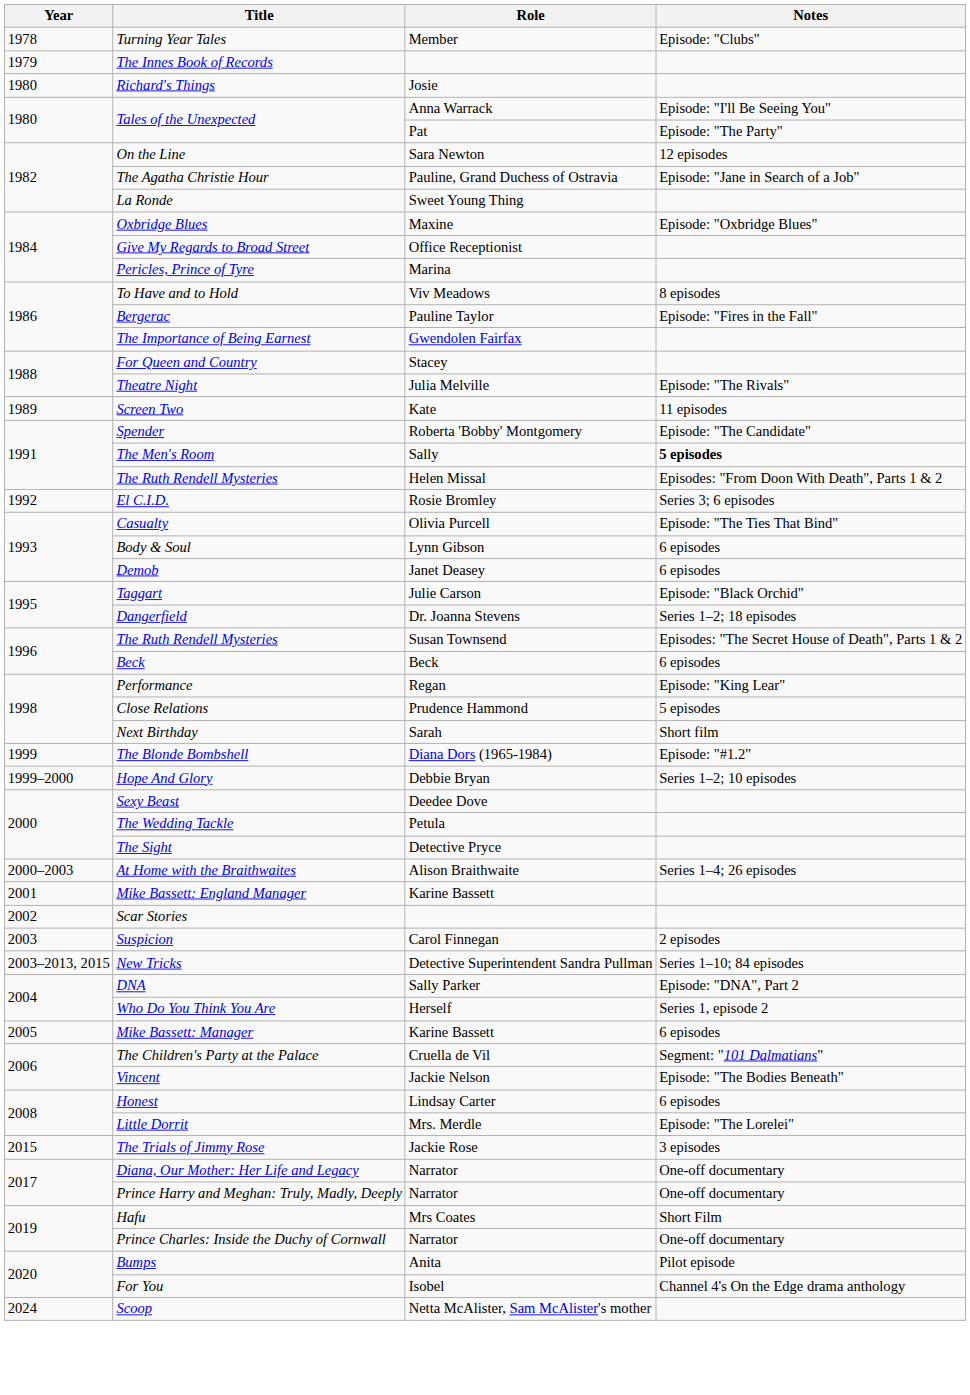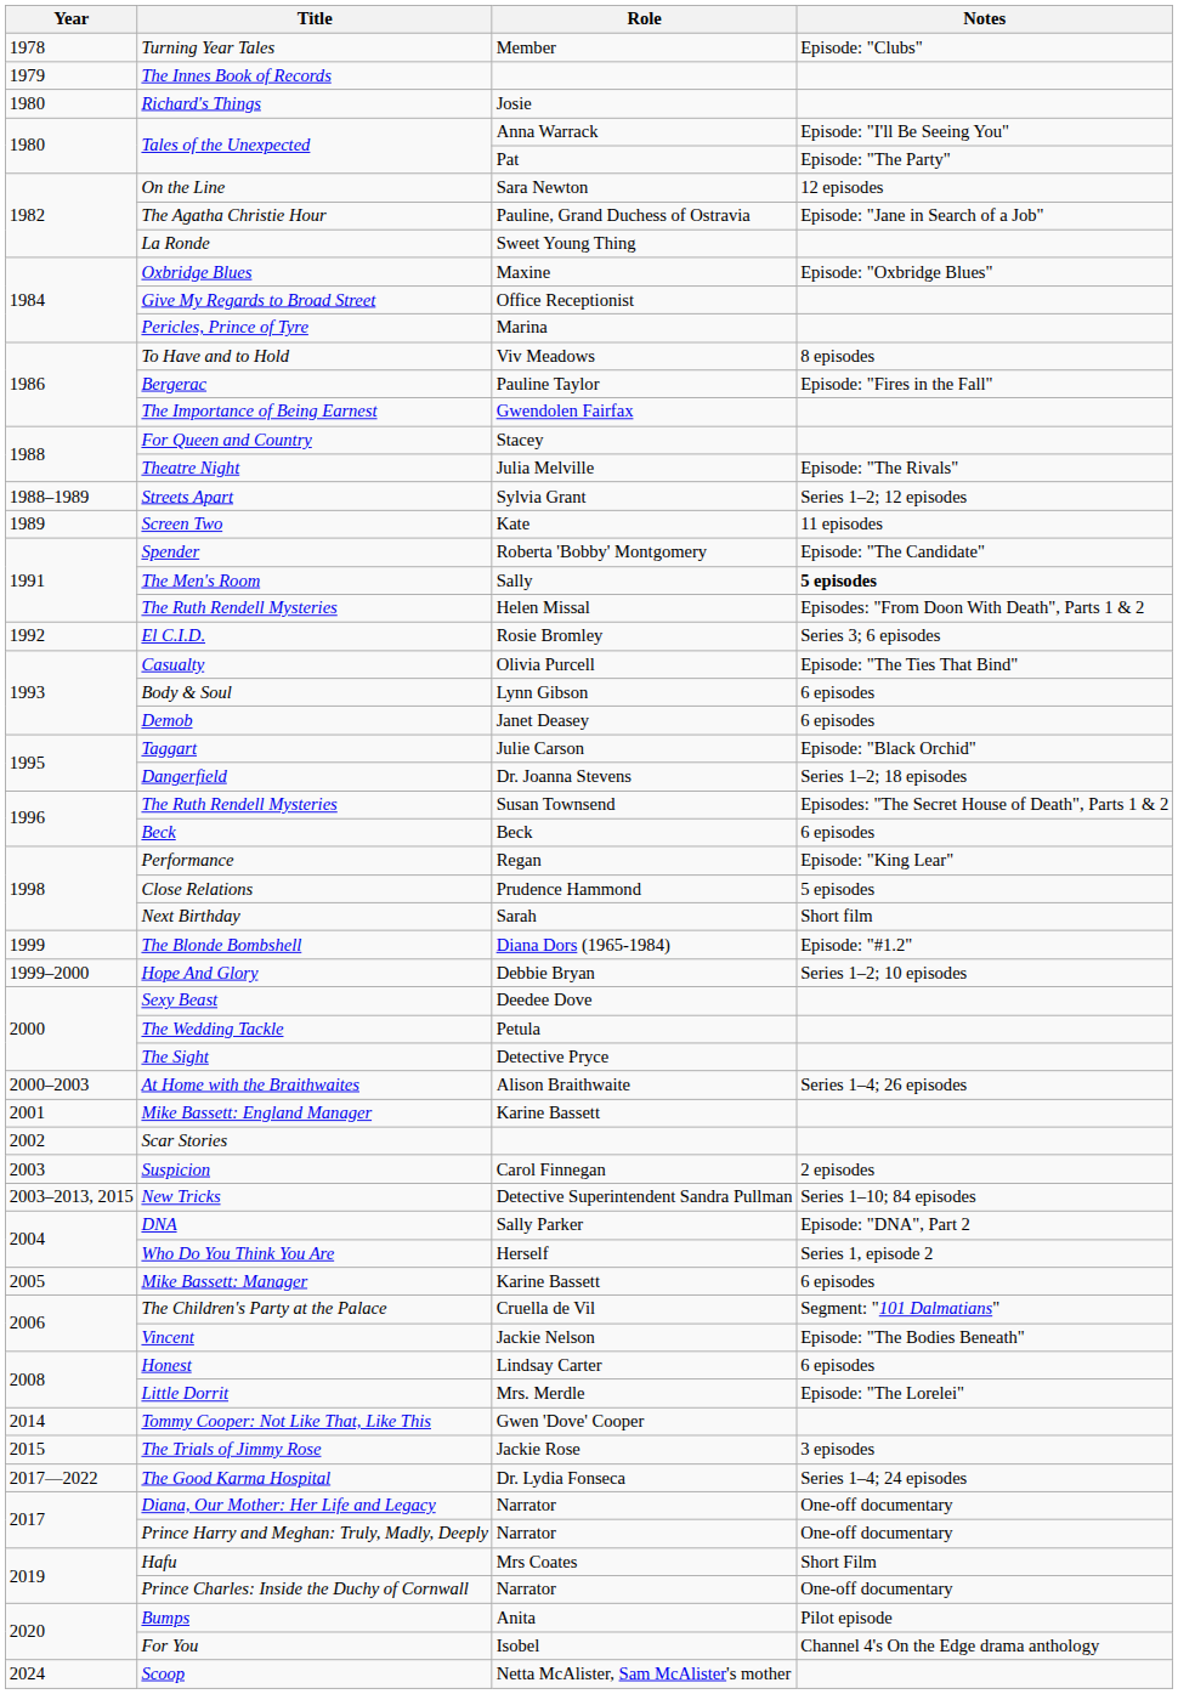 <table class="wikitable sortable">
 <tr>
 <th>Year</th>
 <th>Title</th>
 <th>Role</th>
 <th class="unsortable">Notes</th>
 </tr>
 <tr>
 <td>1978</td>
 <td><em>Turning Year Tales</em></td>
 <td>Member</td>
 <td>Episode: "Clubs"</td>
 </tr>
 <tr>
 <td>1979</td>
 <td><em><a href='#'>The Innes Book of Records</a></em></td>
 <td></td>
 <td></td>
 </tr>
 <tr>
 <td>1980</td>
 <td><em><a href='#'>Richard's Things</a></em></td>
 <td>Josie</td>
 <td></td>
 </tr>
 <tr>
 <td rowspan="2">1980</td>
 <td rowspan="2"><em><a href='#'>Tales of the Unexpected</a></em></td>
 <td>Anna Warrack</td>
 <td>Episode: "I'll Be Seeing You"</td>
 </tr>
 <tr>
 <td>Pat</td>
 <td>Episode: "The Party"</td>
 </tr>
 <tr>
 <td rowspan="3">1982</td>
 <td><em>On the Line</em></td>
 <td>Sara Newton</td>
 <td>12 episodes</td>
 </tr>
 <tr>
 <td><em>The Agatha Christie Hour</em></td>
 <td>Pauline, Grand Duchess of Ostravia</td>
 <td>Episode: "Jane in Search of a Job"</td>
 </tr>
 <tr>
 <td><em>La Ronde</em></td>
 <td>Sweet Young Thing</td>
 <td></td>
 </tr>
 <tr>
 <td rowspan="3">1984</td>
 <td><em><a href='#'>Oxbridge Blues</a></em></td>
 <td>Maxine</td>
 <td>Episode: "Oxbridge Blues"</td>
 </tr>
 <tr>
 <td><em><a href='#'>Give My Regards to Broad Street</a></em></td>
 <td>Office Receptionist</td>
 <td></td>
 </tr>
 <tr>
 <td><em><a href='#'>Pericles, Prince of Tyre</a></em></td>
 <td>Marina</td>
 <td></td>
 </tr>
 <tr>
 <td rowspan="3">1986</td>
 <td><em>To Have and to Hold</em></td>
 <td>Viv Meadows</td>
 <td>8 episodes</td>
 </tr>
 <tr>
 <td><em><a href='#'>Bergerac</a></em></td>
 <td>Pauline Taylor</td>
 <td>Episode: "Fires in the Fall"</td>
 </tr>
 <tr>
 <td><em><a href='#'>The Importance of Being Earnest</a></em></td>
 <td><a href='#'>Gwendolen Fairfax</a></td>
 <td></td>
 </tr>
 <tr>
 <td rowspan=2>1988</td>
 <td><em><a href='#'>For Queen and Country</a></em></td>
 <td>Stacey</td>
 <td></td>
 </tr>
 <tr>
 <td><em><a href='#'>Theatre Night</a></em></td>
 <td>Julia Melville</td>
 <td>Episode: "The Rivals"</td>
+</tr>
+<tr>
+<td>1988–1989</td>
+<td><em><a href='#'>Streets Apart</a></em></td>
+<td>Sylvia Grant</td>
+<td>Series 1–2; 12 episodes</td>
 </tr>
 <tr>
 <td>1989</td>
 <td><em><a href='#'>Screen Two</a></em></td>
 <td>Kate</td>
 <td>11 episodes</td>
 </tr>
 <tr>
 <td rowspan=3>1991</td>
 <td><em><a href='#'>Spender</a></em></td>
 <td>Roberta 'Bobby' Montgomery</td>
 <td>Episode: "The Candidate"</td>
 </tr>
 <tr>
 <td><em><a href='#'>The Men's Room</a></em></td>
 <td>Sally</td>
 <td><strong>5 episodes</strong></td>
 </tr>
 <tr>
 <td><em><a href='#'>The Ruth Rendell Mysteries</a></em></td>
 <td>Helen Missal</td>
 <td>Episodes: "From Doon With Death", Parts 1 & 2</td>
 </tr>
 <tr>
 <td>1992</td>
 <td><em><a href='#'>El C.I.D.</a></em></td>
 <td>Rosie Bromley</td>
 <td>Series 3; 6 episodes</td>
 </tr>
 <tr>
 <td rowspan=3>1993</td>
 <td><em><a href='#'>Casualty</a></em></td>
 <td>Olivia Purcell</td>
 <td>Episode: "The Ties That Bind"</td>
 </tr>
 <tr>
 <td><em>Body & Soul</em></td>
 <td>Lynn Gibson</td>
 <td>6 episodes</td>
 </tr>
 <tr>
 <td><em><a href='#'>Demob</a></em></td>
 <td>Janet Deasey</td>
 <td>6 episodes</td>
 </tr>
 <tr>
 <td rowspan=2>1995</td>
 <td><em><a href='#'>Taggart</a></em></td>
 <td>Julie Carson</td>
 <td>Episode: "Black Orchid"</td>
 </tr>
 <tr>
 <td><em><a href='#'>Dangerfield</a></em></td>
 <td>Dr. Joanna Stevens</td>
 <td>Series 1–2; 18 episodes</td>
 </tr>
 <tr>
 <td rowspan=2>1996</td>
 <td><em><a href='#'>The Ruth Rendell Mysteries</a></em></td>
 <td>Susan Townsend</td>
 <td>Episodes: "The Secret House of Death", Parts 1 & 2</td>
 </tr>
 <tr>
 <td><em><a href='#'>Beck</a></em></td>
 <td>Beck</td>
 <td>6 episodes</td>
 </tr>
 <tr>
 <td rowspan=3>1998</td>
 <td><em>Performance</em></td>
 <td>Regan</td>
 <td>Episode: "King Lear"</td>
 </tr>
 <tr>
 <td><em>Close Relations</em></td>
 <td>Prudence Hammond</td>
 <td>5 episodes</td>
 </tr>
 <tr>
 <td><em>Next Birthday</em></td>
 <td>Sarah</td>
 <td>Short film</td>
 </tr>
 <tr>
 <td>1999</td>
 <td><em><a href='#'>The Blonde Bombshell</a></em></td>
 <td><a href='#'>Diana Dors</a> (1965-1984)</td>
 <td>Episode: "#1.2"</td>
 </tr>
 <tr>
 <td>1999–2000</td>
 <td><em><a href='#'>Hope And Glory</a></em></td>
 <td>Debbie Bryan</td>
 <td>Series 1–2; 10 episodes</td>
 </tr>
 <tr>
 <td rowspan="3">2000</td>
 <td><em><a href='#'>Sexy Beast</a></em></td>
 <td>Deedee Dove</td>
 <td></td>
 </tr>
 <tr>
 <td><em><a href='#'>The Wedding Tackle</a></em></td>
 <td>Petula</td>
 <td></td>
 </tr>
 <tr>
 <td><em><a href='#'>The Sight</a></em></td>
 <td>Detective Pryce</td>
 <td></td>
 </tr>
 <tr>
 <td>2000–2003</td>
 <td><em><a href='#'>At Home with the Braithwaites</a></em></td>
 <td>Alison Braithwaite</td>
 <td>Series 1–4; 26 episodes</td>
 </tr>
 <tr>
 <td>2001</td>
 <td><em><a href='#'>Mike Bassett: England Manager</a></em></td>
 <td>Karine Bassett</td>
 <td></td>
 </tr>
 <tr>
 <td>2002</td>
 <td><em>Scar Stories</em></td>
 <td></td>
 <td></td>
 </tr>
 <tr>
 <td>2003</td>
 <td><em><a href='#'>Suspicion</a></em></td>
 <td>Carol Finnegan</td>
 <td>2 episodes</td>
 </tr>
 <tr>
 <td>2003–2013, 2015</td>
 <td><em><a href='#'>New Tricks</a></em></td>
 <td>Detective Superintendent Sandra Pullman</td>
 <td>Series 1–10; 84 episodes</td>
 </tr>
 <tr>
 <td rowspan="2">2004</td>
 <td><em><a href='#'>DNA</a></em></td>
 <td>Sally Parker</td>
 <td>Episode: "DNA", Part 2</td>
 </tr>
 <tr>
 <td><em><a href='#'>Who Do You Think You Are</a></em></td>
 <td>Herself</td>
 <td>Series 1, episode 2</td>
 </tr>
 <tr>
 <td>2005</td>
 <td><em><a href='#'>Mike Bassett: Manager</a></em></td>
 <td>Karine Bassett</td>
 <td>6 episodes</td>
 </tr>
 <tr>
 <td rowspan="2">2006</td>
 <td><em>The Children's Party at the Palace</em></td>
 <td>Cruella de Vil</td>
 <td>Segment: "<em><a href='#'>101 Dalmatians</a></em>"</td>
 </tr>
 <tr>
 <td><em><a href='#'>Vincent</a></em></td>
 <td>Jackie Nelson</td>
 <td>Episode: "The Bodies Beneath"</td>
 </tr>
 <tr>
 <td rowspan=2>2008</td>
 <td><em><a href='#'>Honest</a></em></td>
 <td>Lindsay Carter</td>
 <td>6 episodes</td>
 </tr>
 <tr>
 <td><em><a href='#'>Little Dorrit</a></em></td>
 <td>Mrs. Merdle</td>
 <td>Episode: "The Lorelei"</td>
 </tr>
 <tr>
+<td>2014</td>
+<td><em><a href='#'>Tommy Cooper: Not Like That, Like This</a></em></td>
+<td>Gwen 'Dove' Cooper</td>
+<td></td>
+</tr>
+<tr>
 <td>2015</td>
 <td><em><a href='#'>The Trials of Jimmy Rose</a></em></td>
 <td>Jackie Rose</td>
 <td>3 episodes</td>
+</tr>
+<tr>
+<td>2017—2022</td>
+<td><em><a href='#'>The Good Karma Hospital</a></em></td>
+<td>Dr. Lydia Fonseca</td>
+<td>Series 1–4; 24 episodes</td>
 </tr>
 <tr>
 <td rowspan=2>2017</td>
 <td><em><a href='#'>Diana, Our Mother: Her Life and Legacy</a></em></td>
 <td>Narrator</td>
 <td>One-off documentary</td>
 </tr>
 <tr>
 <td><em>Prince Harry and Meghan: Truly, Madly, Deeply</em></td>
 <td>Narrator</td>
 <td>One-off documentary</td>
 </tr>
 <tr>
 <td rowspan=2>2019</td>
 <td><em>Hafu</em></td>
 <td>Mrs Coates</td>
 <td>Short Film</td>
 </tr>
 <tr>
 <td><em>Prince Charles: Inside the Duchy of Cornwall</em></td>
 <td>Narrator</td>
 <td>One-off documentary</td>
 </tr>
 <tr>
 <td rowspan=2>2020</td>
 <td><em><a href='#'>Bumps</a></em></td>
 <td>Anita</td>
 <td>Pilot episode</td>
 </tr>
 <tr>
 <td><em>For You</em></td>
 <td>Isobel</td>
 <td>Channel 4's On the Edge drama anthology</td>
 </tr>
 <tr>
 <td>2024</td>
 <td><em><a href='#'>Scoop</a></em></td>
 <td>Netta McAlister, <a href='#'>Sam McAlister</a>'s mother</td>
 </tr>
 </table>
